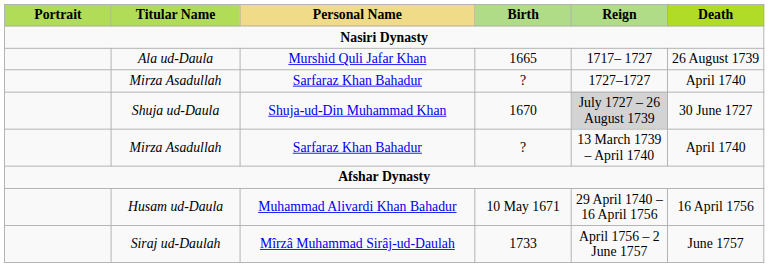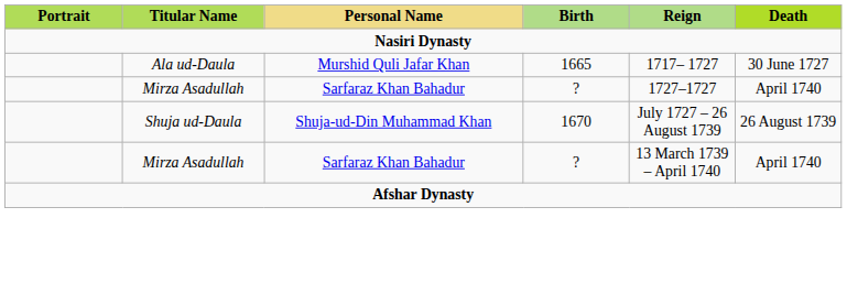 <table style="width:100%;" class="wikitable">
 <tr>
 <th style="background:#b0dc58; width:10%;">Portrait</th>
 <th style="background:#b0dc58; width:12%;">Titular Name</th>
 <th style="background:#f0dc88; width:22%;">Personal Name</th>
 <th style="background:#b0dc88; width:9%;">Birth</th>
 <th style="background:#b0dc88; width:9%;">Reign</th>
 <th style="background:#b0dc28; width:9%;">Death</th>
 </tr>
 <tr>
 <td colspan="6" style="text-align:center;"><strong>Nasiri Dynasty</strong></td>
 </tr>
 <tr>
 <td style="text-align:center;"></td>
 <td style="text-align:center;"><em>Ala ud-Daula</em></td>
 <td style="text-align:center;"><a href='#'>Murshid Quli Jafar Khan</a></td>
 <td style="text-align:center;">1665</td>
 <td style="text-align:center;">1717– 1727</td>
-<td style="text-align:center;">26 August 1739</td>
+<td style="text-align:center;">30 June 1727</td>
 </tr>
 <tr>
 <td style="text-align:center;"></td>
 <td style="text-align:center;"><em> Mirza Asadullah</em></td>
 <td style="text-align:center;"><a href='#'>Sarfaraz Khan Bahadur</a></td>
 <td style="text-align:center;">?</td>
 <td style="text-align:center;">1727–1727</td>
 <td style="text-align:center;">April 1740</td>
 </tr>
 <tr>
 <td style="text-align:center;"></td>
 <td style="text-align:center;"><em>Shuja ud-Daula</em></td>
 <td style="text-align:center;"><a href='#'>Shuja-ud-Din Muhammad Khan</a></td>
 <td style="text-align:center;">1670</td>
-<td style="background: lightgrey; text-align:center;">July 1727 – 26 August 1739</td>
-<td style="text-align:center;">30 June 1727</td>
+<td style="text-align:center;">July 1727 – 26 August 1739</td>
+<td style="text-align:center;">26 August 1739</td>
 </tr>
 <tr>
 <td style="text-align:center;"></td>
 <td style="text-align:center;"><em> Mirza Asadullah</em></td>
 <td style="text-align:center;"><a href='#'>Sarfaraz Khan Bahadur</a></td>
 <td style="text-align:center;">?</td>
 <td style="text-align:center;">13 March 1739 – April 1740</td>
 <td style="text-align:center;">April 1740</td>
 </tr>
 <tr>
 <td colspan="6" style="text-align:center;"><strong>Afshar Dynasty</strong></td>
 </tr>
-<tr>
-<td style="text-align:center;"></td>
-<td style="text-align:center;"><em>Husam ud-Daula</em></td>
-<td style="text-align:center;"><a href='#'>Muhammad Alivardi Khan Bahadur</a></td>
-<td style="text-align:center;">10 May 1671</td>
-<td style="text-align:center;">29 April 1740 – 16 April 1756</td>
-<td style="text-align:center;">16 April 1756</td>
-</tr>
-<tr>
-<td style="text-align:center;"></td>
-<td style="text-align:center;"><em>Siraj ud-Daulah</em></td>
-<td style="text-align:center;"><a href='#'>Mîrzâ Muhammad Sirâj-ud-Daulah</a></td>
-<td style="text-align:center;">1733</td>
-<td style="text-align:center;">April 1756 – 2 June 1757</td>
-<td style="text-align:center;">June 1757</td>
-</tr>
 </table>
